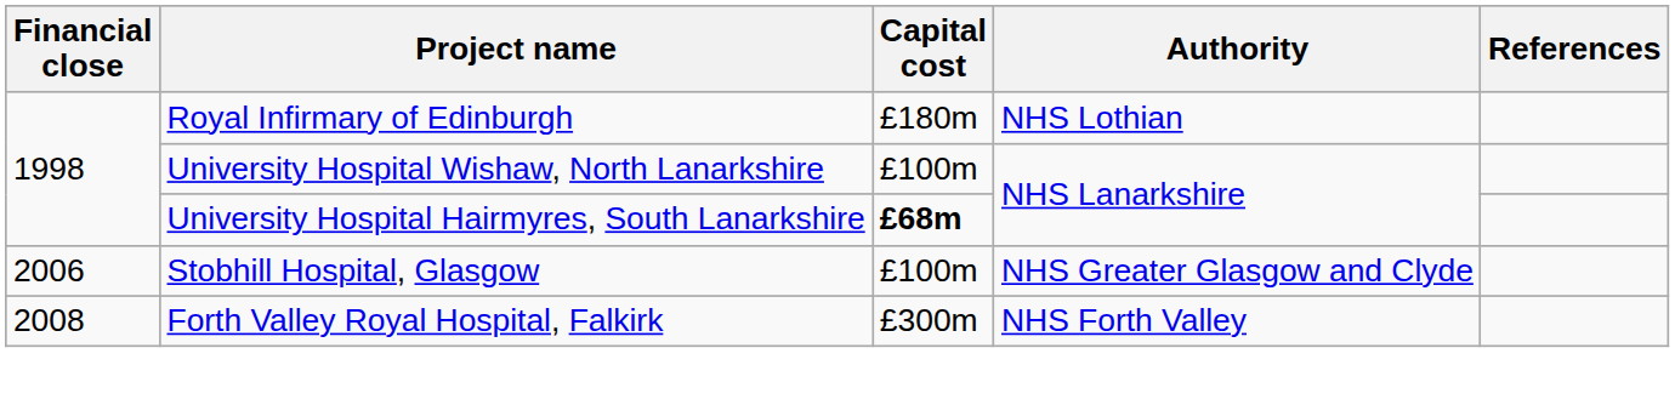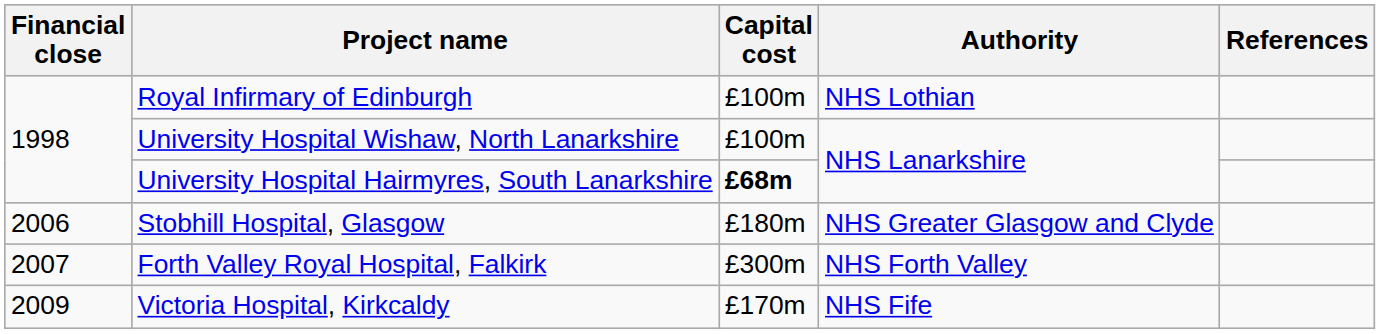 <table class="wikitable">
 <tr>
 <th>Financial<br>close</th>
 <th>Project name</th>
 <th>Capital<br>cost</th>
 <th>Authority</th>
 <th>References</th>
 </tr>
 <tr>
 <td rowspan="3">1998</td>
 <td><a href='#'>Royal Infirmary of Edinburgh</a></td>
-<td>£180m</td>
+<td>£100m</td>
 <td><a href='#'>NHS Lothian</a></td>
 <td></td>
 </tr>
 <tr>
 <td><a href='#'>University Hospital Wishaw</a>, <a href='#'>North Lanarkshire</a></td>
 <td>£100m</td>
 <td rowspan="2"><a href='#'>NHS Lanarkshire</a></td>
 <td></td>
 </tr>
 <tr>
 <td><a href='#'>University Hospital Hairmyres</a>, <a href='#'>South Lanarkshire</a></td>
 <td><strong>£68m</strong></td>
 <td></td>
 </tr>
 <tr>
 <td>2006</td>
 <td><a href='#'>Stobhill Hospital</a>, <a href='#'>Glasgow</a></td>
-<td>£100m</td>
+<td>£180m</td>
 <td><a href='#'>NHS Greater Glasgow and Clyde</a></td>
 <td></td>
 </tr>
 <tr>
-<td>2008</td>
+<td>2007</td>
 <td><a href='#'>Forth Valley Royal Hospital</a>, <a href='#'>Falkirk</a></td>
 <td>£300m</td>
 <td><a href='#'>NHS Forth Valley</a></td>
 <td></td>
 </tr>
+<tr>
+<td>2009</td>
+<td><a href='#'>Victoria Hospital</a>, <a href='#'>Kirkcaldy</a></td>
+<td>£170m</td>
+<td><a href='#'>NHS Fife</a></td>
+<td></td>
+</tr>
 </table>
